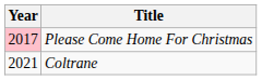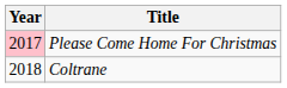 <table class="wikitable">
 <tr>
 <th>Year</th>
 <th>Title</th>
 </tr>
 <tr>
 <td style="background: pink;">2017</td>
 <td><em>Please Come Home For Christmas</em></td>
 </tr>
 <tr>
-<td>2021</td>
+<td>2018</td>
 <td><em>Coltrane</em></td>
 </tr>
 </table>
